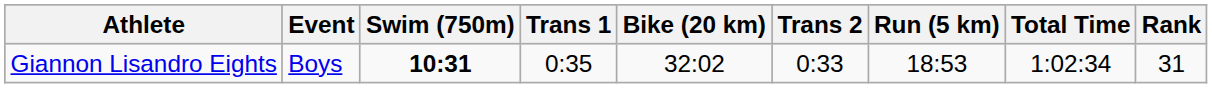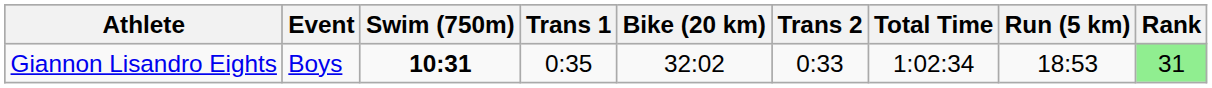 <table class="wikitable" style="font-size:90%;">
 <tr>
 <th>Athlete</th>
 <th>Event</th>
 <th>Swim (750m)</th>
 <th>Trans 1</th>
 <th>Bike (20 km)</th>
 <th>Trans 2</th>
+<th>Total Time</th>
 <th>Run (5 km)</th>
-<th>Total Time</th>
 <th>Rank</th>
 </tr>
 <tr align=center>
 <td align=left><a href='#'>Giannon Lisandro Eights</a></td>
 <td align=left><a href='#'>Boys</a></td>
 <td><strong>10:31</strong></td>
 <td>0:35</td>
 <td>32:02</td>
 <td>0:33</td>
+<td>1:02:34</td>
 <td>18:53</td>
-<td>1:02:34</td>
-<td>31</td>
+<td style="background: lightgreen;">31</td>
 </tr>
 </table>
